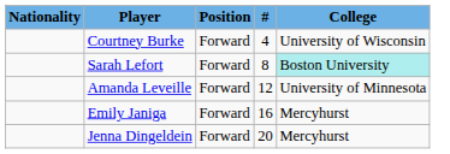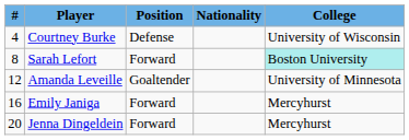 <table class="wikitable">
 <tr style="text-align:center; background:#6BB1E5; color:#000;">
-<td><strong>Nationality</strong></td>
+<td><strong>#</strong></td>
 <td><strong>Player</strong></td>
 <td><strong>Position</strong></td>
-<td><strong>#</strong></td>
+<td><strong>Nationality</strong></td>
 <td><strong>College</strong></td>
 </tr>
 <tr>
+<td style="text-align:center;">4</td>
+<td><a href='#'>Courtney Burke</a></td>
+<td>Defense</td>
 <td></td>
-<td><a href='#'>Courtney Burke</a></td>
-<td>Forward</td>
-<td style="text-align:center;">4</td>
 <td>University of Wisconsin</td>
 </tr>
 <tr>
-<td></td>
+<td style="text-align:center;">8</td>
 <td><a href='#'>Sarah Lefort</a></td>
 <td>Forward</td>
-<td style="text-align:center;">8</td>
+<td></td>
 <td style="background: paleturquoise;">Boston University</td>
 </tr>
 <tr>
+<td style="text-align:center;">12</td>
+<td><a href='#'>Amanda Leveille</a></td>
+<td>Goaltender</td>
 <td></td>
-<td><a href='#'>Amanda Leveille</a></td>
-<td>Forward</td>
-<td style="text-align:center;">12</td>
 <td>University of Minnesota</td>
 </tr>
 <tr>
-<td></td>
+<td style="text-align:center;">16</td>
 <td><a href='#'>Emily Janiga</a></td>
 <td>Forward</td>
-<td style="text-align:center;">16</td>
+<td></td>
 <td>Mercyhurst</td>
 </tr>
 <tr>
-<td></td>
+<td style="text-align:center;">20</td>
 <td><a href='#'>Jenna Dingeldein</a></td>
 <td>Forward</td>
-<td style="text-align:center;">20</td>
+<td></td>
 <td>Mercyhurst</td>
 </tr>
 </table>
